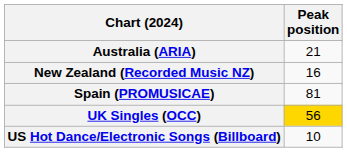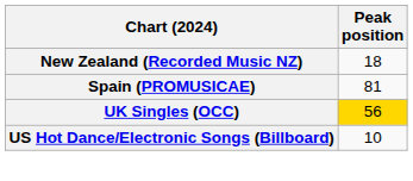 <table class="wikitable sortable plainrowheaders" style="text-align:center">
 <tr>
 <th scope="col">Chart (2024)</th>
 <th scope="col">Peak<br>position</th>
 </tr>
 <tr>
-<th scope="row">Australia (<a href='#'>ARIA</a>)</th>
-<td>21</td>
-</tr>
-<tr>
 <th scope="row">New Zealand (<a href='#'>Recorded Music NZ</a>)</th>
-<td>16</td>
+<td>18</td>
 </tr>
 <tr>
 <th scope="row">Spain (<a href='#'>PROMUSICAE</a>)</th>
 <td>81</td>
 </tr>
 <tr>
 <th scope="row"><a href='#'>UK Singles</a> (<a href='#'>OCC</a>)</th>
 <td style="background: gold;">56</td>
 </tr>
 <tr>
 <th scope="row">US <a href='#'>Hot Dance/Electronic Songs</a> (<a href='#'>Billboard</a>)</th>
 <td>10</td>
 </tr>
 </table>
